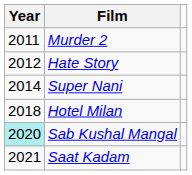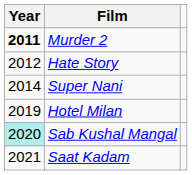 <table class="wikitable sortable">
 <tr>
 <th>Year</th>
 <th>Film</th>
 </tr>
 <tr>
-<td>2011</td>
+<td><strong>2011</strong></td>
 <td><em><a href='#'>Murder 2</a></em></td>
 <td></td>
 </tr>
 <tr>
 <td>2012</td>
 <td><em><a href='#'>Hate Story</a></em></td>
 <td></td>
 </tr>
 <tr>
 <td>2014</td>
 <td><em><a href='#'>Super Nani</a></em></td>
 <td></td>
 </tr>
 <tr>
-<td>2018</td>
+<td>2019</td>
 <td><em><a href='#'>Hotel Milan</a></em></td>
 <td></td>
 </tr>
 <tr>
 <td style="background: paleturquoise;">2020</td>
 <td><em><a href='#'>Sab Kushal Mangal</a></em></td>
 <td></td>
 </tr>
 <tr>
 <td>2021</td>
 <td><em><a href='#'>Saat Kadam </a></em></td>
 <td></td>
 </tr>
 </table>
